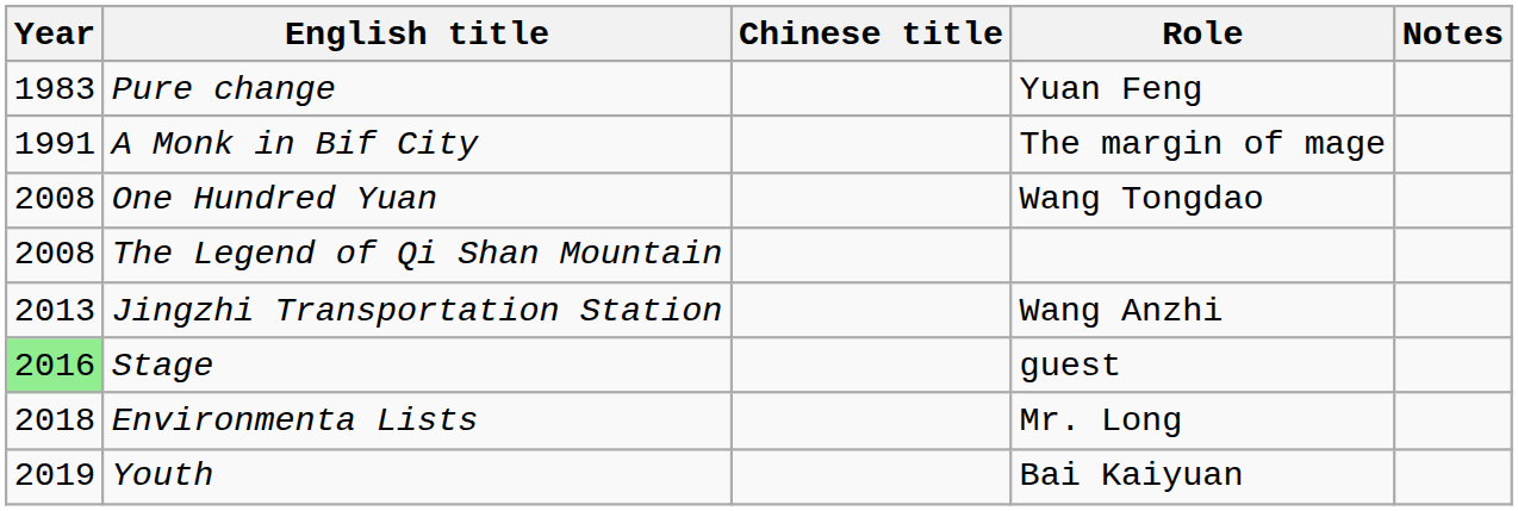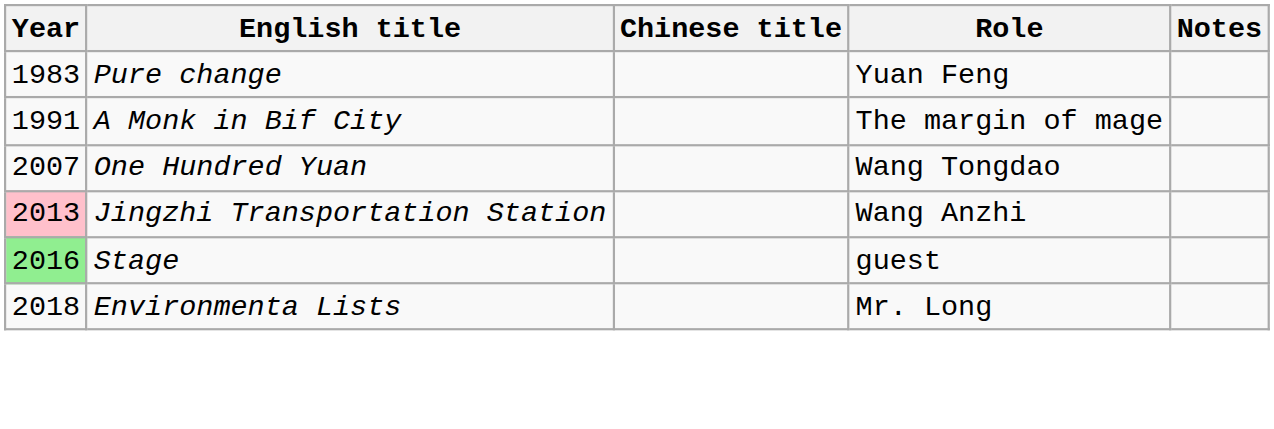 <table class="wikitable">
 <tr>
 <th>Year</th>
 <th>English title</th>
 <th>Chinese title</th>
 <th>Role</th>
 <th>Notes</th>
 </tr>
 <tr>
 <td>1983</td>
 <td><em>Pure change</em></td>
 <td></td>
 <td>Yuan Feng</td>
 <td></td>
 </tr>
 <tr>
 <td>1991</td>
 <td><em>A Monk in Bif City</em></td>
 <td></td>
 <td>The margin of mage</td>
 <td></td>
 </tr>
 <tr>
-<td>2008</td>
+<td>2007</td>
 <td><em>One Hundred Yuan</em></td>
 <td></td>
 <td>Wang Tongdao</td>
 <td></td>
 </tr>
 <tr>
-<td>2008</td>
-<td><em>The Legend of Qi Shan Mountain</em></td>
-<td></td>
-<td></td>
-<td></td>
-</tr>
-<tr>
-<td>2013</td>
+<td style="background: pink;">2013</td>
 <td><em>Jingzhi Transportation Station</em></td>
 <td></td>
 <td>Wang Anzhi</td>
 <td></td>
 </tr>
 <tr>
 <td style="background: lightgreen;">2016</td>
 <td><em>Stage</em></td>
 <td></td>
 <td>guest</td>
 <td></td>
 </tr>
 <tr>
 <td>2018</td>
 <td><em>Environmenta Lists</em></td>
 <td></td>
 <td>Mr. Long</td>
 <td></td>
 </tr>
-<tr>
-<td>2019</td>
-<td><em>Youth</em></td>
-<td></td>
-<td>Bai Kaiyuan</td>
-<td></td>
-</tr>
 </table>
